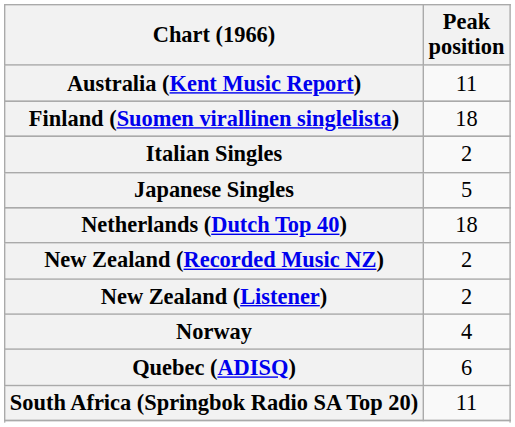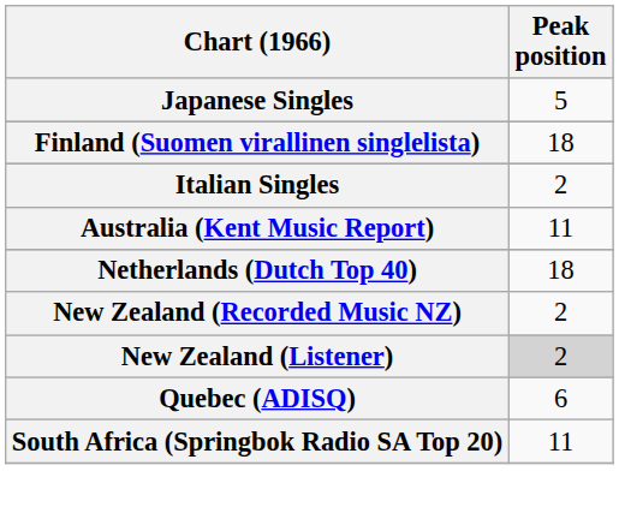 <table class="wikitable sortable plainrowheaders" style="text-align:center">
 <tr>
 <th>Chart (1966)</th>
 <th>Peak<br>position</th>
 </tr>
 <tr>
-<th scope="row">Australia (<a href='#'>Kent Music Report</a>)</th>
-<td>11</td>
+<th scope="row">Japanese Singles</th>
+<td>5</td>
 </tr>
 <tr>
 </tr>
 <tr>
 </tr>
 <tr>
 </tr>
 <tr>
 </tr>
 <tr>
 <th scope="row" align="left">Finland (<a href='#'>Suomen virallinen singlelista</a>)</th>
 <td align="center">18</td>
 </tr>
 <tr>
 </tr>
 <tr>
 <th scope="row" align="left">Italian Singles</th>
 <td align="center">2</td>
 </tr>
 <tr>
-<th scope="row">Japanese Singles</th>
-<td>5</td>
+<th scope="row">Australia (<a href='#'>Kent Music Report</a>)</th>
+<td>11</td>
 </tr>
 <tr>
 </tr>
 <tr>
 <th scope="row" align="left">Netherlands (<a href='#'>Dutch Top 40</a>)</th>
 <td style="text-align:center;">18</td>
 </tr>
 <tr>
 <th scope="row">New Zealand (<a href='#'>Recorded Music NZ</a>)</th>
 <td>2</td>
 </tr>
 <tr>
 <th scope="row">New Zealand (<a href='#'>Listener</a>)</th>
-<td>2</td>
-</tr>
-<tr>
-<th scope="row">Norway</th>
-<td>4</td>
+<td style="background: lightgrey;">2</td>
 </tr>
 <tr>
 <th scope="row">Quebec (<a href='#'>ADISQ</a>)</th>
 <td>6</td>
 </tr>
 <tr>
 <th scope=row>South Africa (Springbok Radio SA Top 20)</th>
 <td>11</td>
 </tr>
 <tr>
 </tr>
 <tr>
 </tr>
 <tr>
 </tr>
 <tr>
 </tr>
 </table>
